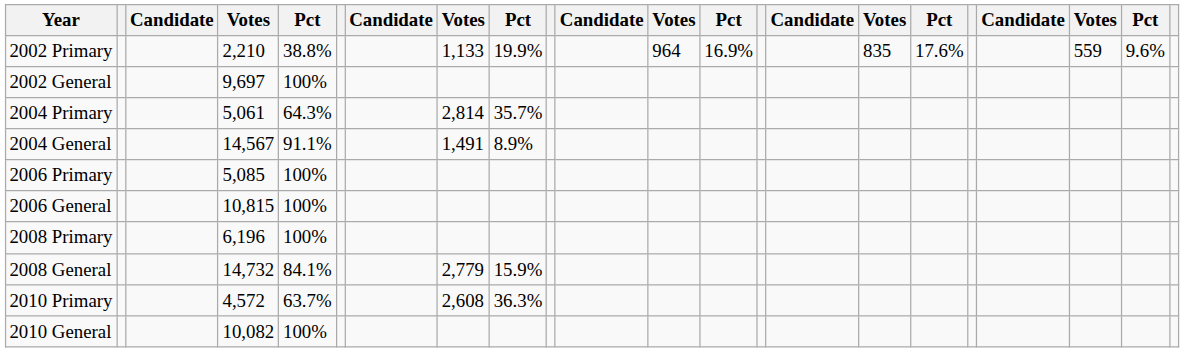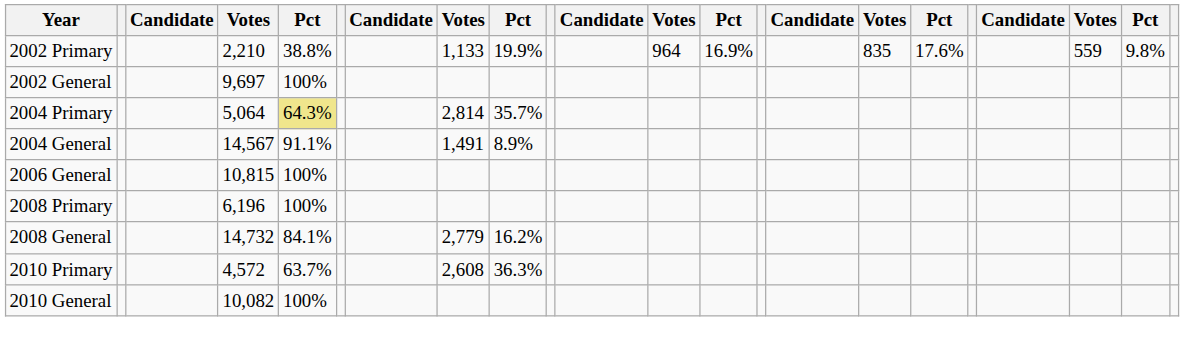 <table class="wikitable" style="margin:0.5em ; font-size:95%">
 <tr>
 <th>Year</th>
 <th></th>
 <th>Candidate</th>
 <th>Votes</th>
 <th>Pct</th>
 <th></th>
 <th>Candidate</th>
 <th>Votes</th>
 <th>Pct</th>
 <th></th>
 <th>Candidate</th>
 <th>Votes</th>
 <th>Pct</th>
 <th></th>
 <th>Candidate</th>
 <th>Votes</th>
 <th>Pct</th>
 <th></th>
 <th>Candidate</th>
 <th>Votes</th>
 <th>Pct</th>
 <th></th>
 </tr>
 <tr>
 <td>2002 Primary</td>
 <td></td>
 <td></td>
 <td>2,210</td>
 <td>38.8%</td>
 <td></td>
 <td></td>
 <td>1,133</td>
 <td>19.9%</td>
 <td></td>
 <td></td>
 <td>964</td>
 <td>16.9%</td>
 <td></td>
 <td></td>
 <td>835</td>
 <td>17.6%</td>
 <td></td>
 <td></td>
 <td>559</td>
-<td>9.6%</td>
+<td>9.8%</td>
 <td></td>
 </tr>
 <tr>
 <td>2002 General</td>
 <td></td>
 <td></td>
 <td>9,697</td>
 <td>100%</td>
 <td></td>
 <td></td>
 <td></td>
 <td></td>
 <td></td>
 <td></td>
 <td></td>
 <td></td>
 <td></td>
 <td></td>
 <td></td>
 <td></td>
 <td></td>
 <td></td>
 <td></td>
 <td></td>
 <td></td>
 </tr>
 <tr>
 <td>2004 Primary</td>
 <td></td>
 <td></td>
-<td>5,061</td>
-<td>64.3%</td>
+<td>5,064</td>
+<td style="background: khaki;">64.3%</td>
 <td></td>
 <td></td>
 <td>2,814</td>
 <td>35.7%</td>
 <td></td>
 <td></td>
 <td></td>
 <td></td>
 <td></td>
 <td></td>
 <td></td>
 <td></td>
 <td></td>
 <td></td>
 <td></td>
 <td></td>
 <td></td>
 </tr>
 <tr>
 <td>2004 General</td>
 <td></td>
 <td></td>
 <td>14,567</td>
 <td>91.1%</td>
 <td></td>
 <td></td>
 <td>1,491</td>
 <td>8.9%</td>
-<td></td>
-<td></td>
-<td></td>
-<td></td>
-<td></td>
-<td></td>
-<td></td>
-<td></td>
-<td></td>
-<td></td>
-<td></td>
-<td></td>
-<td></td>
-</tr>
-<tr>
-<td>2006 Primary</td>
-<td></td>
-<td></td>
-<td>5,085</td>
-<td>100%</td>
-<td></td>
-<td></td>
-<td></td>
-<td></td>
 <td></td>
 <td></td>
 <td></td>
 <td></td>
 <td></td>
 <td></td>
 <td></td>
 <td></td>
 <td></td>
 <td></td>
 <td></td>
 <td></td>
 <td></td>
 </tr>
 <tr>
 <td>2006 General</td>
 <td></td>
 <td></td>
 <td>10,815</td>
 <td>100%</td>
 <td></td>
 <td></td>
 <td></td>
 <td></td>
 <td></td>
 <td></td>
 <td></td>
 <td></td>
 <td></td>
 <td></td>
 <td></td>
 <td></td>
 <td></td>
 <td></td>
 <td></td>
 <td></td>
 <td></td>
 </tr>
 <tr>
 <td>2008 Primary</td>
 <td></td>
 <td></td>
 <td>6,196</td>
 <td>100%</td>
 <td></td>
 <td></td>
 <td></td>
 <td></td>
 <td></td>
 <td></td>
 <td></td>
 <td></td>
 <td></td>
 <td></td>
 <td></td>
 <td></td>
 <td></td>
 <td></td>
 <td></td>
 <td></td>
 <td></td>
 </tr>
 <tr>
 <td>2008 General</td>
 <td></td>
 <td></td>
 <td>14,732</td>
 <td>84.1%</td>
 <td></td>
 <td></td>
 <td>2,779</td>
-<td>15.9%</td>
+<td>16.2%</td>
 <td></td>
 <td></td>
 <td></td>
 <td></td>
 <td></td>
 <td></td>
 <td></td>
 <td></td>
 <td></td>
 <td></td>
 <td></td>
 <td></td>
 <td></td>
 </tr>
 <tr>
 <td>2010 Primary</td>
 <td></td>
 <td></td>
 <td>4,572</td>
 <td>63.7%</td>
 <td></td>
 <td></td>
 <td>2,608</td>
 <td>36.3%</td>
 <td></td>
 <td></td>
 <td></td>
 <td></td>
 <td></td>
 <td></td>
 <td></td>
 <td></td>
 <td></td>
 <td></td>
 <td></td>
 <td></td>
 <td></td>
 </tr>
 <tr>
 <td>2010 General</td>
 <td></td>
 <td></td>
 <td>10,082</td>
 <td>100%</td>
 <td></td>
 <td></td>
 <td></td>
 <td></td>
 <td></td>
 <td></td>
 <td></td>
 <td></td>
 <td></td>
 <td></td>
 <td></td>
 <td></td>
 <td></td>
 <td></td>
 <td></td>
 <td></td>
 <td></td>
 </tr>
 </table>
